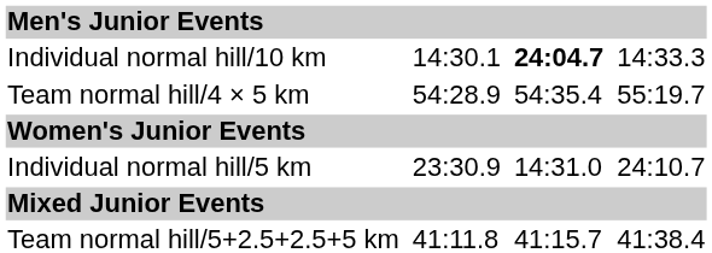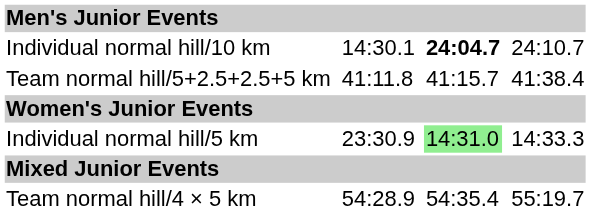 <table>
 <tr style="background:#ccc;">
 <td colspan=7><strong>Men's Junior Events</strong></td>
 </tr>
 <tr>
 <td>Individual normal hill/10 km</td>
 <td></td>
 <td>14:30.1</td>
 <td></td>
 <td><strong>24:04.7</strong></td>
 <td></td>
+<td>24:10.7</td>
+</tr>
+<tr>
+<td>Team normal hill/5+2.5+2.5+5 km</td>
+<td></td>
+<td>41:11.8</td>
+<td></td>
+<td>41:15.7</td>
+<td></td>
+<td>41:38.4</td>
+</tr>
+<tr style="background:#ccc;">
+<td colspan=7><strong>Women's Junior Events</strong></td>
+</tr>
+<tr>
+<td>Individual normal hill/5 km</td>
+<td></td>
+<td>23:30.9</td>
+<td></td>
+<td style="background: lightgreen;">14:31.0</td>
+<td></td>
 <td>14:33.3</td>
+</tr>
+<tr style="background:#ccc;">
+<td colspan=7><strong>Mixed Junior Events</strong></td>
 </tr>
 <tr>
 <td>Team normal hill/4 × 5 km</td>
 <td></td>
 <td>54:28.9</td>
 <td></td>
 <td>54:35.4</td>
 <td></td>
 <td>55:19.7</td>
 </tr>
-<tr style="background:#ccc;">
-<td colspan=7><strong>Women's Junior Events</strong></td>
-</tr>
-<tr>
-<td>Individual normal hill/5 km</td>
-<td></td>
-<td>23:30.9</td>
-<td></td>
-<td>14:31.0</td>
-<td></td>
-<td>24:10.7</td>
-</tr>
-<tr style="background:#ccc;">
-<td colspan=7><strong>Mixed Junior Events</strong></td>
-</tr>
-<tr>
-<td>Team normal hill/5+2.5+2.5+5 km</td>
-<td></td>
-<td>41:11.8</td>
-<td></td>
-<td>41:15.7</td>
-<td></td>
-<td>41:38.4</td>
-</tr>
 </table>
